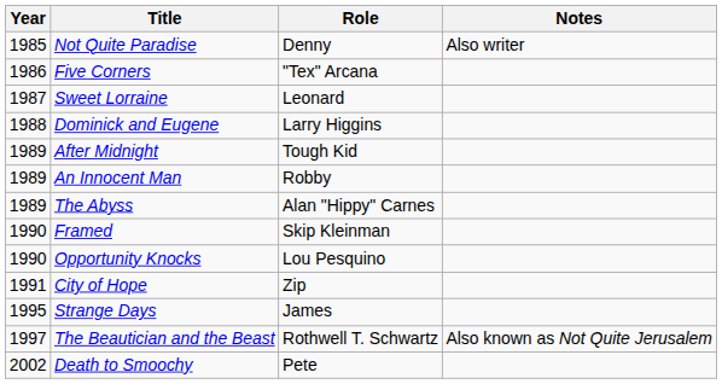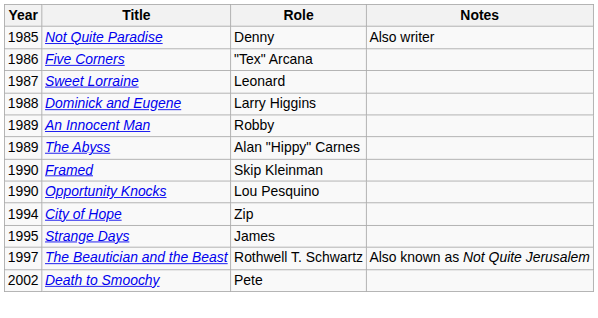 <table class="wikitable sortable">
 <tr>
 <th>Year</th>
 <th>Title</th>
 <th>Role</th>
 <th class="unsortable">Notes</th>
 </tr>
 <tr>
 <td>1985</td>
 <td><em><a href='#'>Not Quite Paradise</a></em></td>
 <td>Denny</td>
 <td>Also writer</td>
 </tr>
 <tr>
 <td>1986</td>
 <td><em><a href='#'>Five Corners</a></em></td>
 <td>"Tex" Arcana</td>
 <td></td>
 </tr>
 <tr>
 <td>1987</td>
 <td><em><a href='#'>Sweet Lorraine</a></em></td>
 <td>Leonard</td>
 <td></td>
 </tr>
 <tr>
 <td>1988</td>
 <td><em><a href='#'>Dominick and Eugene</a></em></td>
 <td>Larry Higgins</td>
 <td></td>
 </tr>
 <tr>
 <td>1989</td>
-<td><em><a href='#'>After Midnight</a></em></td>
-<td>Tough Kid</td>
-<td></td>
-</tr>
-<tr>
-<td>1989</td>
 <td><em><a href='#'>An Innocent Man</a></em></td>
 <td>Robby</td>
 <td></td>
 </tr>
 <tr>
 <td>1989</td>
 <td><em><a href='#'>The Abyss</a></em></td>
 <td>Alan "Hippy" Carnes</td>
 <td></td>
 </tr>
 <tr>
 <td>1990</td>
 <td><em><a href='#'>Framed</a></em></td>
 <td>Skip Kleinman</td>
 <td></td>
 </tr>
 <tr>
 <td>1990</td>
 <td><em><a href='#'>Opportunity Knocks</a></em></td>
 <td>Lou Pesquino</td>
 <td></td>
 </tr>
 <tr>
-<td>1991</td>
+<td>1994</td>
 <td><em><a href='#'>City of Hope</a></em></td>
 <td>Zip</td>
 <td></td>
 </tr>
 <tr>
 <td>1995</td>
 <td><em><a href='#'>Strange Days</a></em></td>
 <td>James</td>
 <td></td>
 </tr>
 <tr>
 <td>1997</td>
 <td><em><a href='#'>The Beautician and the Beast</a></em></td>
 <td>Rothwell T. Schwartz</td>
 <td>Also known as <em>Not Quite Jerusalem</em></td>
 </tr>
 <tr>
 <td>2002</td>
 <td><em><a href='#'>Death to Smoochy</a></em></td>
 <td>Pete</td>
 <td></td>
 </tr>
 </table>
